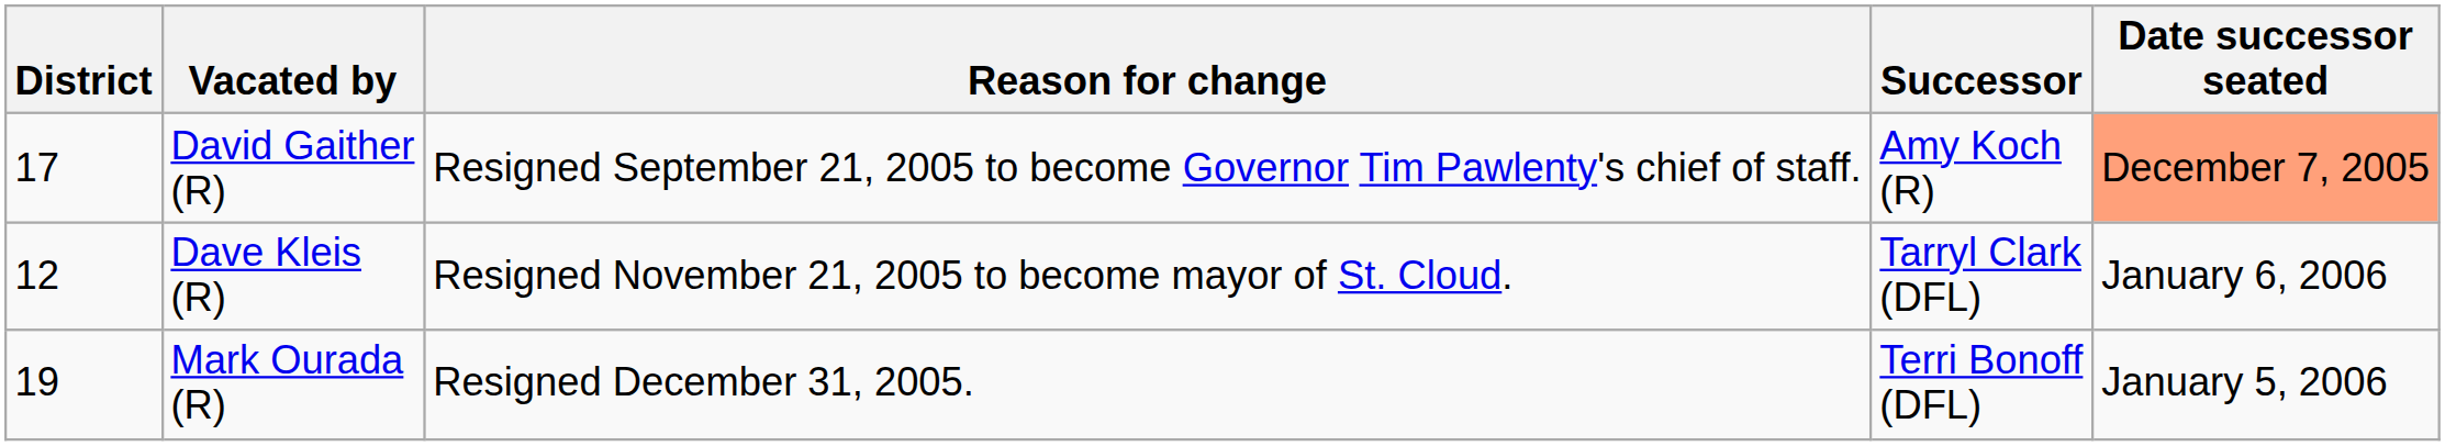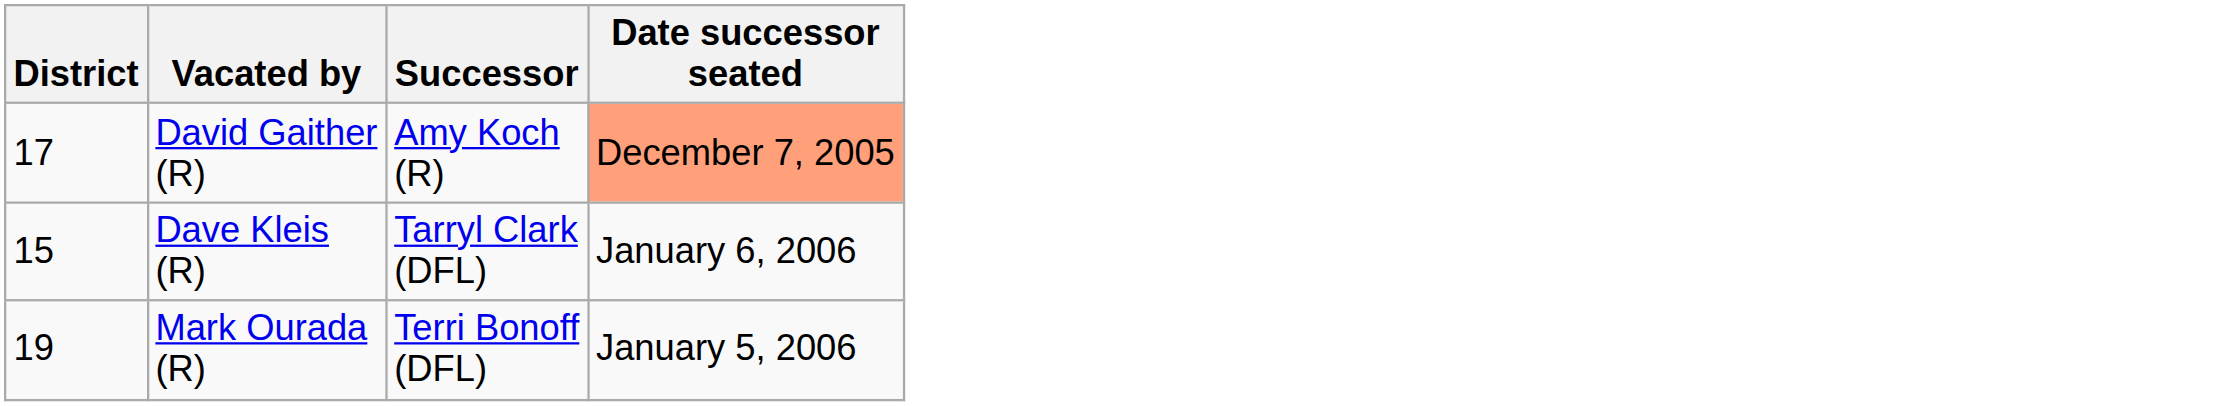 <table class="wikitable sortable">
 <tr style="vertical-align:bottom;">
 <th>District</th>
 <th>Vacated by</th>
-<th>Reason for change</th>
 <th>Successor</th>
 <th>Date successor<br>seated</th>
 </tr>
 <tr>
 <td>17</td>
 <td nowrap ><a href='#'>David Gaither</a><br>(R)</td>
-<td>Resigned September 21, 2005 to become <a href='#'>Governor</a> <a href='#'>Tim Pawlenty</a>'s chief of staff.</td>
 <td nowrap ><a href='#'>Amy Koch</a><br>(R)</td>
 <td style="background: lightsalmon;">December 7, 2005</td>
 </tr>
 <tr>
-<td>12</td>
+<td>15</td>
 <td nowrap ><a href='#'>Dave Kleis</a><br>(R)</td>
-<td>Resigned November 21, 2005 to become mayor of <a href='#'>St. Cloud</a>.</td>
 <td nowrap ><a href='#'>Tarryl Clark</a><br>(DFL)</td>
 <td>January 6, 2006</td>
 </tr>
 <tr>
 <td>19</td>
 <td nowrap ><a href='#'>Mark Ourada</a><br>(R)</td>
-<td>Resigned December 31, 2005.</td>
 <td nowrap ><a href='#'>Terri Bonoff</a><br>(DFL)</td>
 <td>January 5, 2006</td>
 </tr>
 </table>
